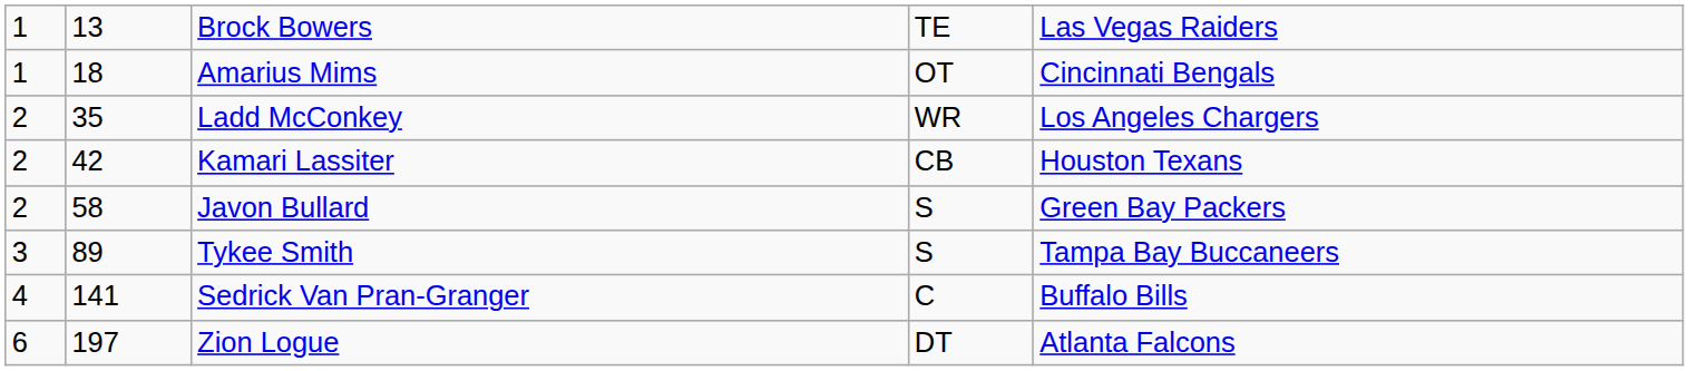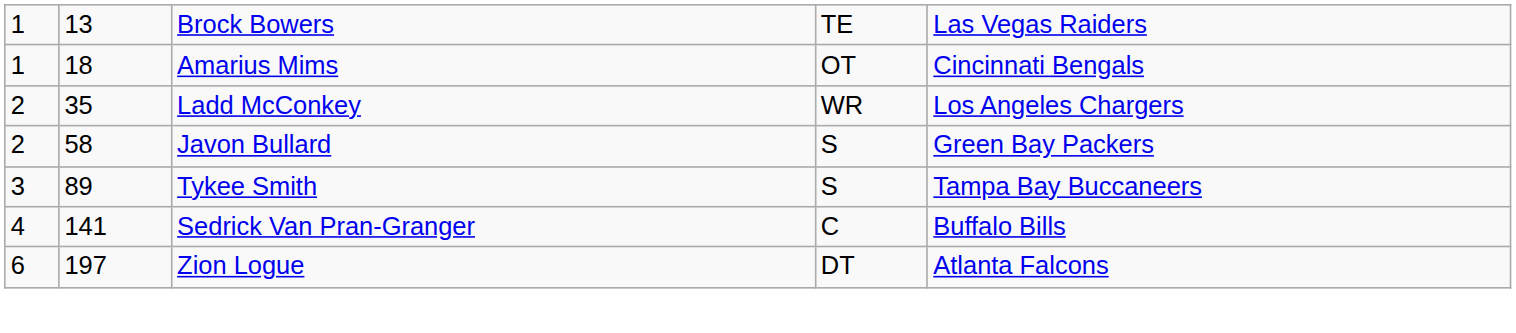 <table class="wikitable" style="width:75%;">
 <tr>
 <td>1</td>
 <td>13</td>
 <td><a href='#'>Brock Bowers</a></td>
 <td>TE</td>
 <td><a href='#'>Las Vegas Raiders</a></td>
 </tr>
 <tr>
 <td>1</td>
 <td>18</td>
 <td><a href='#'>Amarius Mims</a></td>
 <td>OT</td>
 <td><a href='#'>Cincinnati Bengals</a></td>
 </tr>
 <tr>
 <td>2</td>
 <td>35</td>
 <td><a href='#'>Ladd McConkey</a></td>
 <td>WR</td>
 <td><a href='#'>Los Angeles Chargers</a></td>
-</tr>
-<tr>
-<td>2</td>
-<td>42</td>
-<td><a href='#'>Kamari Lassiter</a></td>
-<td>CB</td>
-<td><a href='#'>Houston Texans</a></td>
 </tr>
 <tr>
 <td>2</td>
 <td>58</td>
 <td><a href='#'>Javon Bullard</a></td>
 <td>S</td>
 <td><a href='#'>Green Bay Packers</a></td>
 </tr>
 <tr>
 <td>3</td>
 <td>89</td>
 <td><a href='#'>Tykee Smith</a></td>
 <td>S</td>
 <td><a href='#'>Tampa Bay Buccaneers</a></td>
 </tr>
 <tr>
 <td>4</td>
 <td>141</td>
 <td><a href='#'>Sedrick Van Pran-Granger</a></td>
 <td>C</td>
 <td><a href='#'>Buffalo Bills</a></td>
 </tr>
 <tr>
 <td>6</td>
 <td>197</td>
 <td><a href='#'>Zion Logue</a></td>
 <td>DT</td>
 <td><a href='#'>Atlanta Falcons</a></td>
 </tr>
 </table>
